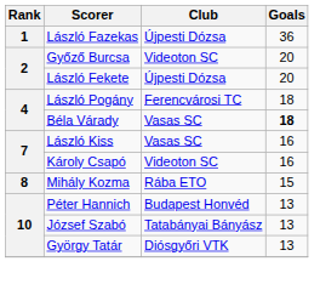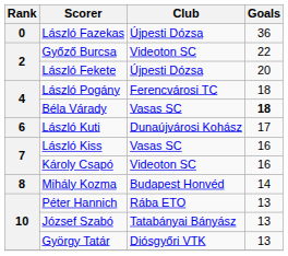 <table class="wikitable" style="text-align:center">
 <tr>
 <th>Rank</th>
 <th>Scorer</th>
 <th>Club</th>
 <th>Goals</th>
 </tr>
 <tr>
-<th rowspan="1">1</th>
+<th rowspan="1">0</th>
 <td align=left> <a href='#'>László Fazekas</a></td>
 <td align=left><a href='#'>Újpesti Dózsa</a></td>
 <td>36</td>
 </tr>
 <tr>
 <th rowspan="2">2</th>
 <td align=left> <a href='#'>Győző Burcsa</a></td>
 <td align=left><a href='#'>Videoton SC</a></td>
-<td>20</td>
+<td>22</td>
 </tr>
 <tr>
 <td align=left> <a href='#'>László Fekete</a></td>
 <td align=left><a href='#'>Újpesti Dózsa</a></td>
 <td>20</td>
 </tr>
 <tr>
 <th rowspan="2">4</th>
 <td align=left> <a href='#'>László Pogány</a></td>
 <td align=left><a href='#'>Ferencvárosi TC</a></td>
 <td>18</td>
 </tr>
 <tr>
 <td align=left> <a href='#'>Béla Várady</a></td>
 <td align=left><a href='#'>Vasas SC</a></td>
 <td><strong>18</strong></td>
 </tr>
 <tr>
+<th rowspan="1">6</th>
+<td align=left> <a href='#'>László Kuti</a></td>
+<td align=left><a href='#'>Dunaújvárosi Kohász</a></td>
+<td>17</td>
+</tr>
+<tr>
 <th rowspan="2">7</th>
 <td align=left> <a href='#'>László Kiss</a></td>
 <td align=left><a href='#'>Vasas SC</a></td>
 <td>16</td>
 </tr>
 <tr>
 <td align=left> <a href='#'>Károly Csapó</a></td>
 <td align=left><a href='#'>Videoton SC</a></td>
 <td>16</td>
 </tr>
 <tr>
 <th rowspan="1">8</th>
 <td align=left> <a href='#'>Mihály Kozma</a></td>
-<td align=left><a href='#'>Rába ETO</a></td>
-<td>15</td>
+<td align=left><a href='#'>Budapest Honvéd</a></td>
+<td>14</td>
 </tr>
 <tr>
 <th rowspan="3">10</th>
 <td align=left> <a href='#'>Péter Hannich</a></td>
-<td align=left><a href='#'>Budapest Honvéd</a></td>
+<td align=left><a href='#'>Rába ETO</a></td>
 <td>13</td>
 </tr>
 <tr>
 <td align=left> <a href='#'>József Szabó</a></td>
 <td align=left><a href='#'>Tatabányai Bányász</a></td>
 <td>13</td>
 </tr>
 <tr>
 <td align=left> <a href='#'>György Tatár</a></td>
 <td align=left><a href='#'>Diósgyőri VTK</a></td>
 <td>13</td>
 </tr>
 <tr>
 </tr>
 </table>
